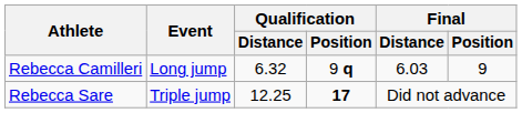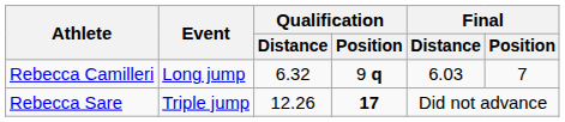 <table class=wikitable style="font-size:90%">
 <tr>
 <th rowspan=2>Athlete</th>
 <th rowspan=2>Event</th>
 <th colspan=2>Qualification</th>
 <th colspan=2>Final</th>
 </tr>
 <tr style="font-size:95%">
 <th>Distance</th>
 <th>Position</th>
 <th>Distance</th>
 <th>Position</th>
 </tr>
 <tr align=center>
 <td align=left><a href='#'>Rebecca Camilleri</a></td>
 <td align=left><a href='#'>Long jump</a></td>
 <td>6.32</td>
 <td>9 <strong>q</strong></td>
 <td>6.03</td>
-<td>9</td>
+<td>7</td>
 </tr>
 <tr align=center>
 <td align=left><a href='#'>Rebecca Sare</a></td>
 <td align=left><a href='#'>Triple jump</a></td>
-<td>12.25</td>
+<td>12.26</td>
 <td><strong>17</strong></td>
 <td colspan=2>Did not advance</td>
 </tr>
 </table>
